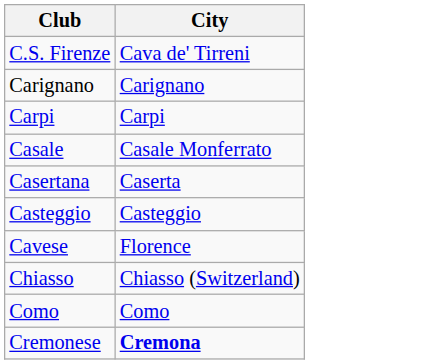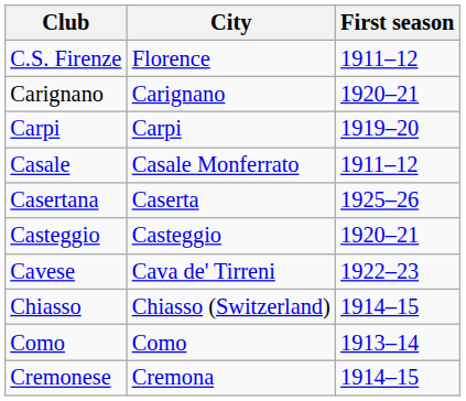 <table class="wikitable">
 <tr>
 <th>Club</th>
 <th>City</th>
+<th>First season</th>
 </tr>
 <tr>
 <td><a href='#'>C.S. Firenze</a></td>
-<td><a href='#'>Cava de' Tirreni</a></td>
+<td><a href='#'>Florence</a></td>
+<td><a href='#'>1911–12</a></td>
 </tr>
 <tr>
 <td>Carignano</td>
 <td><a href='#'>Carignano</a></td>
+<td><a href='#'>1920–21</a></td>
 </tr>
 <tr>
 <td><a href='#'>Carpi</a></td>
 <td><a href='#'>Carpi</a></td>
+<td><a href='#'>1919–20</a></td>
 </tr>
 <tr>
 <td><a href='#'>Casale</a></td>
 <td><a href='#'>Casale Monferrato</a></td>
+<td><a href='#'>1911–12</a></td>
 </tr>
 <tr>
 <td><a href='#'>Casertana</a></td>
 <td><a href='#'>Caserta</a></td>
+<td><a href='#'>1925–26</a></td>
 </tr>
 <tr>
 <td><a href='#'>Casteggio</a></td>
 <td><a href='#'>Casteggio</a></td>
+<td><a href='#'>1920–21</a></td>
 </tr>
 <tr>
 <td><a href='#'>Cavese</a></td>
-<td><a href='#'>Florence</a></td>
+<td><a href='#'>Cava de' Tirreni</a></td>
+<td><a href='#'>1922–23</a></td>
 </tr>
 <tr>
 <td><a href='#'>Chiasso</a></td>
 <td><a href='#'>Chiasso</a> (<a href='#'>Switzerland</a>)</td>
+<td><a href='#'>1914–15</a></td>
 </tr>
 <tr>
 <td><a href='#'>Como</a></td>
 <td><a href='#'>Como</a></td>
+<td><a href='#'>1913–14</a></td>
 </tr>
 <tr>
 <td><a href='#'>Cremonese</a></td>
-<td><strong><a href='#'>Cremona</a></strong></td>
+<td><a href='#'>Cremona</a></td>
+<td><a href='#'>1914–15</a></td>
 </tr>
 </table>
